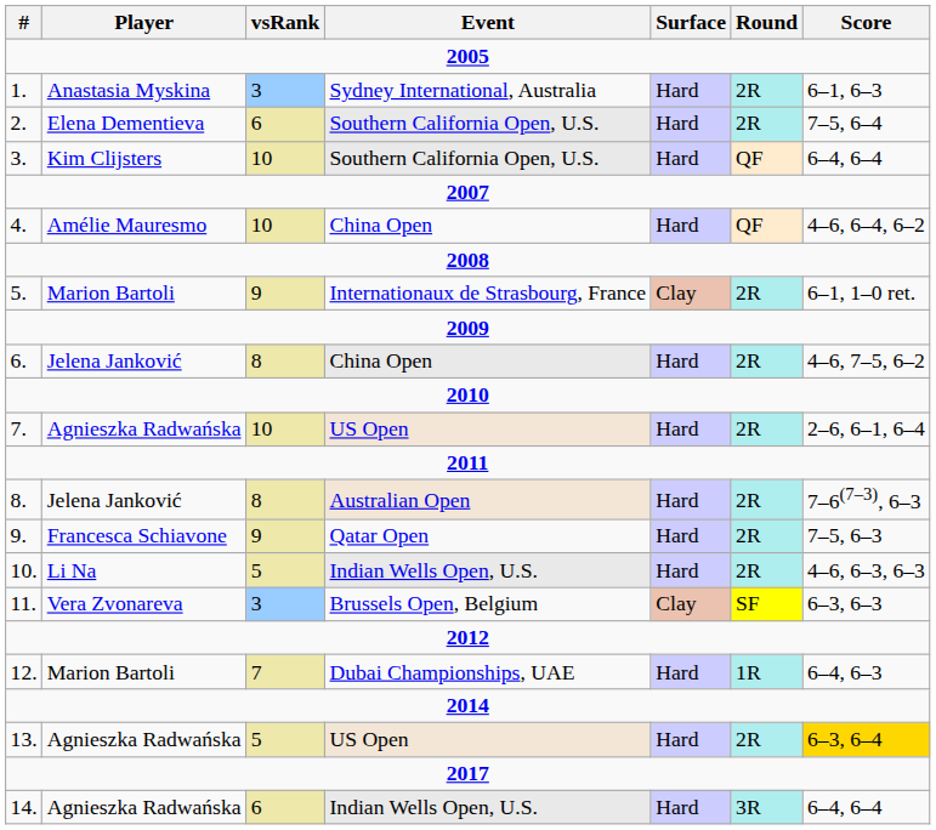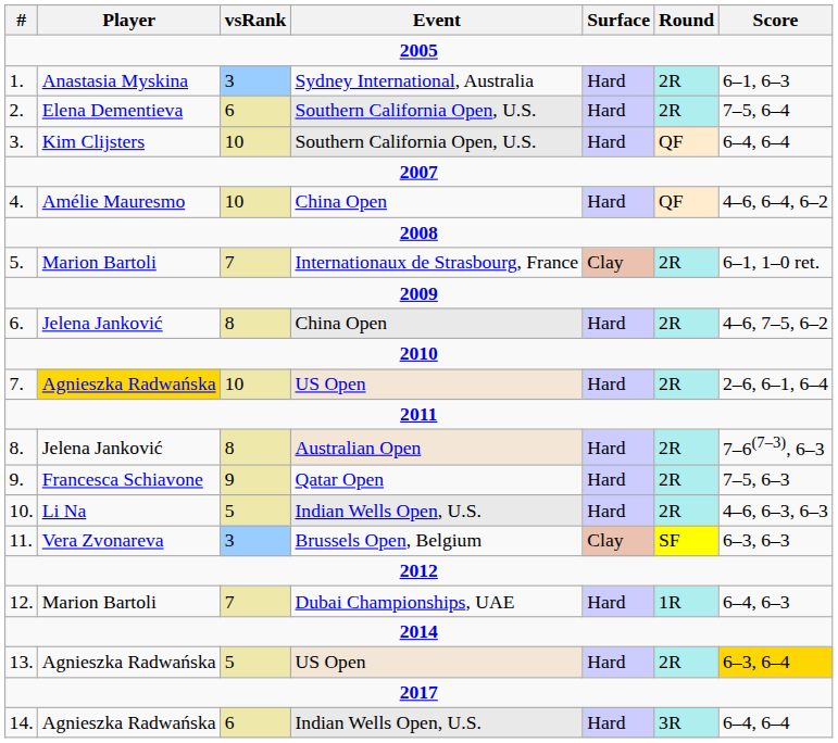 <table class="wikitable sortable">
 <tr>
 <th>#</th>
 <th>Player</th>
 <th>vsRank</th>
 <th>Event</th>
 <th>Surface</th>
 <th>Round</th>
 <th class="unsortable">Score</th>
 </tr>
 <tr>
 <td colspan="7" style="text-align:center"><strong><a href='#'>2005</a></strong></td>
 </tr>
 <tr>
 <td>1.</td>
 <td> <a href='#'>Anastasia Myskina</a></td>
 <td style="background:#9cf;">3</td>
 <td style="background:D0F0CO;"><a href='#'>Sydney International</a>, Australia</td>
 <td style="background:#ccf;">Hard</td>
 <td style="background:#afeeee;">2R</td>
 <td>6–1, 6–3</td>
 </tr>
 <tr>
 <td>2.</td>
 <td> <a href='#'>Elena Dementieva</a></td>
 <td style="background:#eee8aa;">6</td>
 <td style="background:#e9e9e9;"><a href='#'>Southern California Open</a>, U.S.</td>
 <td style="background:#ccf;">Hard</td>
 <td style="background:#afeeee;">2R</td>
 <td>7–5, 6–4</td>
 </tr>
 <tr>
 <td>3.</td>
 <td> <a href='#'>Kim Clijsters</a></td>
 <td style="background:#eee8aa;">10</td>
 <td style="background:#e9e9e9;">Southern California Open, U.S.</td>
 <td style="background:#ccf;">Hard</td>
 <td style="background:#ffebcd;">QF</td>
 <td>6–4, 6–4</td>
 </tr>
 <tr>
 <td colspan="7" style="text-align:center"><strong><a href='#'>2007</a></strong></td>
 </tr>
 <tr>
 <td>4.</td>
 <td> <a href='#'>Amélie Mauresmo</a></td>
 <td style="background:#eee8aa;">10</td>
 <td style="background:D0F0CO;"><a href='#'>China Open</a></td>
 <td style="background:#ccf;">Hard</td>
 <td style="background:#ffebcd;">QF</td>
 <td>4–6, 6–4, 6–2</td>
 </tr>
 <tr>
 <td colspan="7" style="text-align:center"><strong><a href='#'>2008</a></strong></td>
 </tr>
 <tr>
 <td>5.</td>
 <td> <a href='#'>Marion Bartoli</a></td>
-<td style="background:#eee8aa;">9</td>
+<td style="background:#eee8aa;">7</td>
 <td><a href='#'>Internationaux de Strasbourg</a>, France</td>
 <td style="background:#ebc2af;">Clay</td>
 <td style="background:#afeeee;">2R</td>
 <td>6–1, 1–0 ret.</td>
 </tr>
 <tr>
 <td colspan="7" style="text-align:center"><strong><a href='#'>2009</a></strong></td>
 </tr>
 <tr>
 <td>6.</td>
 <td> <a href='#'>Jelena Janković</a></td>
 <td style="background:#eee8aa;">8</td>
 <td style="background:#e9e9e9;">China Open</td>
 <td style="background:#ccf;">Hard</td>
 <td style="background:#afeeee;">2R</td>
 <td>4–6, 7–5, 6–2</td>
 </tr>
 <tr>
 <td colspan="7" style="text-align:center"><strong><a href='#'>2010</a></strong></td>
 </tr>
 <tr>
 <td>7.</td>
-<td> <a href='#'>Agnieszka Radwańska</a></td>
+<td style="background: gold;"> <a href='#'>Agnieszka Radwańska</a></td>
 <td style="background:#eee8aa;">10</td>
 <td style="background:#f3e6d7;"><a href='#'>US Open</a></td>
 <td style="background:#ccf;">Hard</td>
 <td style="background:#afeeee;">2R</td>
 <td>2–6, 6–1, 6–4</td>
 </tr>
 <tr>
 <td colspan="7" style="text-align:center"><strong><a href='#'>2011</a></strong></td>
 </tr>
 <tr>
 <td>8.</td>
 <td> Jelena Janković</td>
 <td style="background:#eee8aa;">8</td>
 <td style="background:#f3e6d7;"><a href='#'>Australian Open</a></td>
 <td style="background:#ccf;">Hard</td>
 <td style="background:#afeeee;">2R</td>
 <td>7–6<sup>(7–3)</sup>, 6–3</td>
 </tr>
 <tr>
 <td>9.</td>
 <td> <a href='#'>Francesca Schiavone</a></td>
 <td style="background:#eee8aa;">9</td>
 <td style="background:D0F0CO;"><a href='#'>Qatar Open</a></td>
 <td style="background:#ccf;">Hard</td>
 <td style="background:#afeeee;">2R</td>
 <td>7–5, 6–3</td>
 </tr>
 <tr>
 <td>10.</td>
 <td> <a href='#'>Li Na</a></td>
 <td style="background:#eee8aa;">5</td>
 <td style="background:#e9e9e9;"><a href='#'>Indian Wells Open</a>, U.S.</td>
 <td style="background:#ccf;">Hard</td>
 <td style="background:#afeeee;">2R</td>
 <td>4–6, 6–3, 6–3</td>
 </tr>
 <tr>
 <td>11.</td>
 <td> <a href='#'>Vera Zvonareva</a></td>
 <td style="background:#9cf;">3</td>
 <td style="background:D0F0CO;"><a href='#'>Brussels Open</a>, Belgium</td>
 <td style="background:#ebc2af;">Clay</td>
 <td style="background:yellow;">SF</td>
 <td>6–3, 6–3</td>
 </tr>
 <tr>
 <td colspan="7" style="text-align:center"><strong><a href='#'>2012</a></strong></td>
 </tr>
 <tr>
 <td>12.</td>
 <td> Marion Bartoli</td>
 <td style="background:#eee8aa;">7</td>
 <td style="background:D0F0CO;"><a href='#'>Dubai Championships</a>, UAE</td>
 <td style="background:#ccf;">Hard</td>
 <td style="background:#afeeee;">1R</td>
 <td>6–4, 6–3</td>
 </tr>
 <tr>
 <td colspan="7" style="text-align:center"><strong><a href='#'>2014</a></strong></td>
 </tr>
 <tr>
 <td>13.</td>
 <td> Agnieszka Radwańska</td>
 <td style="background:#eee8aa;">5</td>
 <td style="background:#f3e6d7;">US Open</td>
 <td style="background:#ccf;">Hard</td>
 <td style="background:#afeeee;">2R</td>
 <td style="background: gold;">6–3, 6–4</td>
 </tr>
 <tr>
 <td colspan="7" style="text-align:center"><strong><a href='#'>2017</a></strong></td>
 </tr>
 <tr>
 <td>14.</td>
 <td> Agnieszka Radwańska</td>
 <td style="background:#eee8aa;">6</td>
 <td style="background:#e9e9e9;">Indian Wells Open, U.S.</td>
 <td style="background:#ccf;">Hard</td>
 <td style="background:#afeeee;">3R</td>
 <td>6–4, 6–4</td>
 </tr>
 </table>
